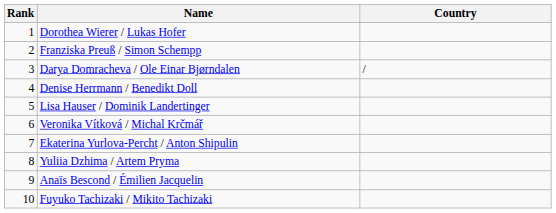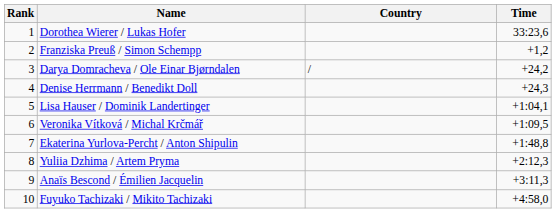 <table class="wikitable" style="width: 750px;">
 <tr class="hintergrundfarbe5">
 <th width="5%">Rank</th>
 <th>Name</th>
 <th width="35%">Country</th>
+<th width="10%">Time</th>
 </tr>
 <tr>
 <td align="right">1</td>
 <td><a href='#'>Dorothea Wierer</a> / <a href='#'>Lukas Hofer</a></td>
 <td></td>
+<td align="right">33:23,6</td>
 </tr>
 <tr>
 <td align="right">2</td>
 <td><a href='#'>Franziska Preuß</a> / <a href='#'>Simon Schempp</a></td>
 <td></td>
+<td align="right">+1,2</td>
 </tr>
 <tr>
 <td align="right">3</td>
 <td><a href='#'>Darya Domracheva</a> / <a href='#'>Ole Einar Bjørndalen</a></td>
 <td> / </td>
+<td align="right">+24,2</td>
 </tr>
 <tr>
 <td align="right">4</td>
 <td><a href='#'>Denise Herrmann</a> / <a href='#'>Benedikt Doll</a></td>
 <td></td>
+<td align="right">+24,3</td>
 </tr>
 <tr>
 <td align="right">5</td>
 <td><a href='#'>Lisa Hauser</a> / <a href='#'>Dominik Landertinger</a></td>
 <td></td>
+<td align="right">+1:04,1</td>
 </tr>
 <tr>
 <td align="right">6</td>
 <td><a href='#'>Veronika Vítková</a> / <a href='#'>Michal Krčmář</a></td>
 <td></td>
+<td align="right">+1:09,5</td>
 </tr>
 <tr>
 <td align="right">7</td>
 <td><a href='#'>Ekaterina Yurlova-Percht</a> / <a href='#'>Anton Shipulin</a></td>
 <td></td>
+<td align="right">+1:48,8</td>
 </tr>
 <tr>
 <td align="right">8</td>
 <td><a href='#'>Yuliia Dzhima</a> / <a href='#'>Artem Pryma</a></td>
 <td></td>
+<td align="right">+2:12,3</td>
 </tr>
 <tr>
 <td align="right">9</td>
 <td><a href='#'>Anaïs Bescond</a> / <a href='#'>Émilien Jacquelin</a></td>
 <td></td>
+<td align="right">+3:11,3</td>
 </tr>
 <tr>
 <td align="right">10</td>
 <td><a href='#'>Fuyuko Tachizaki</a> / <a href='#'>Mikito Tachizaki</a></td>
 <td></td>
+<td align="right">+4:58,0</td>
 </tr>
 </table>
